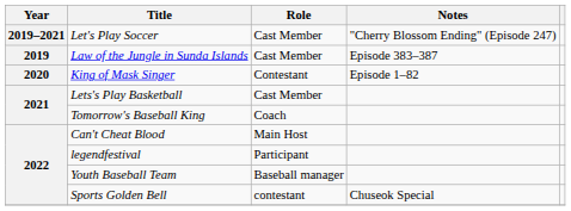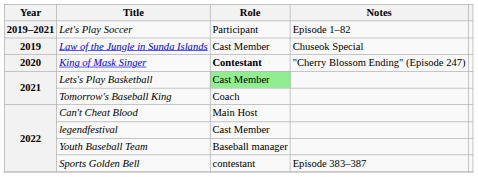 <table class="wikitable plainrowheaders">
 <tr>
 <th scope="col">Year</th>
 <th scope="col">Title</th>
 <th scope="col">Role</th>
 <th scope="col">Notes</th>
 <th scope="col" class="unsortable"></th>
 </tr>
 <tr>
 <th scope="row">2019–2021</th>
 <td><em>Let's Play Soccer</em></td>
-<td>Cast Member</td>
-<td>"Cherry Blossom Ending" (Episode 247)</td>
+<td>Participant</td>
+<td>Episode 1–82</td>
 <td></td>
 </tr>
 <tr>
 <th scope="row">2019</th>
 <td><em><a href='#'>Law of the Jungle in Sunda Islands</a></em></td>
 <td>Cast Member</td>
-<td>Episode 383–387</td>
+<td>Chuseok Special</td>
 <td></td>
 </tr>
 <tr>
 <th scope="row">2020</th>
 <td><em><a href='#'>King of Mask Singer</a></em></td>
-<td>Contestant</td>
-<td>Episode 1–82</td>
+<td><strong>Contestant</strong></td>
+<td>"Cherry Blossom Ending" (Episode 247)</td>
 <td></td>
 </tr>
 <tr>
 <th scope="row" rowspan=2>2021</th>
 <td><em>Lets's Play Basketball </em></td>
-<td>Cast Member</td>
+<td style="background: lightgreen;">Cast Member</td>
 <td></td>
 <td></td>
 </tr>
 <tr>
 <td><em>Tomorrow's Baseball King</em></td>
 <td>Coach</td>
 <td></td>
 <td></td>
 </tr>
 <tr>
 <th scope="row" rowspan=4>2022</th>
 <td><em>Can't Cheat Blood</em></td>
 <td>Main Host</td>
 <td></td>
 <td></td>
 </tr>
 <tr>
 <td><em>legendfestival</em></td>
-<td>Participant</td>
+<td>Cast Member</td>
 <td></td>
 <td></td>
 </tr>
 <tr>
 <td><em>Youth Baseball Team</em></td>
 <td>Baseball manager</td>
 <td></td>
 <td></td>
 </tr>
 <tr>
 <td><em>Sports Golden Bell</em></td>
 <td>contestant</td>
-<td>Chuseok Special</td>
+<td>Episode 383–387</td>
 <td></td>
 </tr>
 <tr>
 </tr>
 </table>
